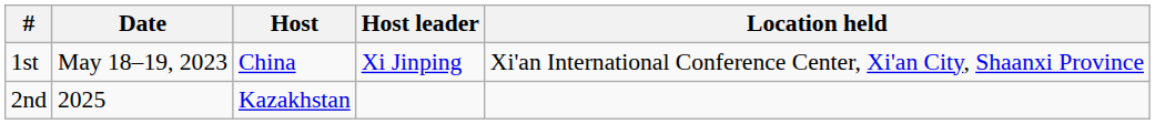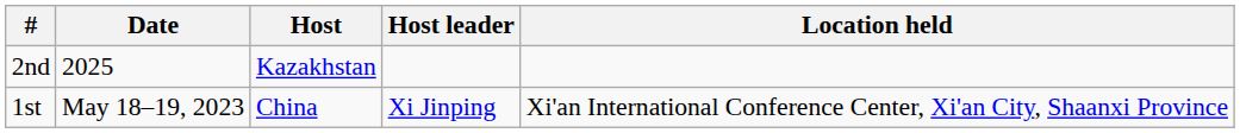 <table class="wikitable">
 <tr>
 <th>#</th>
 <th>Date</th>
 <th>Host</th>
 <th>Host leader</th>
 <th>Location held</th>
 </tr>
 <tr>
+<td>2nd</td>
+<td>2025</td>
+<td> <a href='#'>Kazakhstan</a></td>
+<td></td>
+<td></td>
+</tr>
+<tr>
 <td>1st</td>
 <td>May 18–19, 2023</td>
 <td> <a href='#'>China</a></td>
 <td><a href='#'>Xi Jinping</a></td>
 <td>Xi'an International Conference Center, <a href='#'>Xi'an City</a>, <a href='#'>Shaanxi Province</a></td>
 </tr>
-<tr>
-<td>2nd</td>
-<td>2025</td>
-<td> <a href='#'>Kazakhstan</a></td>
-<td></td>
-<td></td>
-</tr>
 </table>
